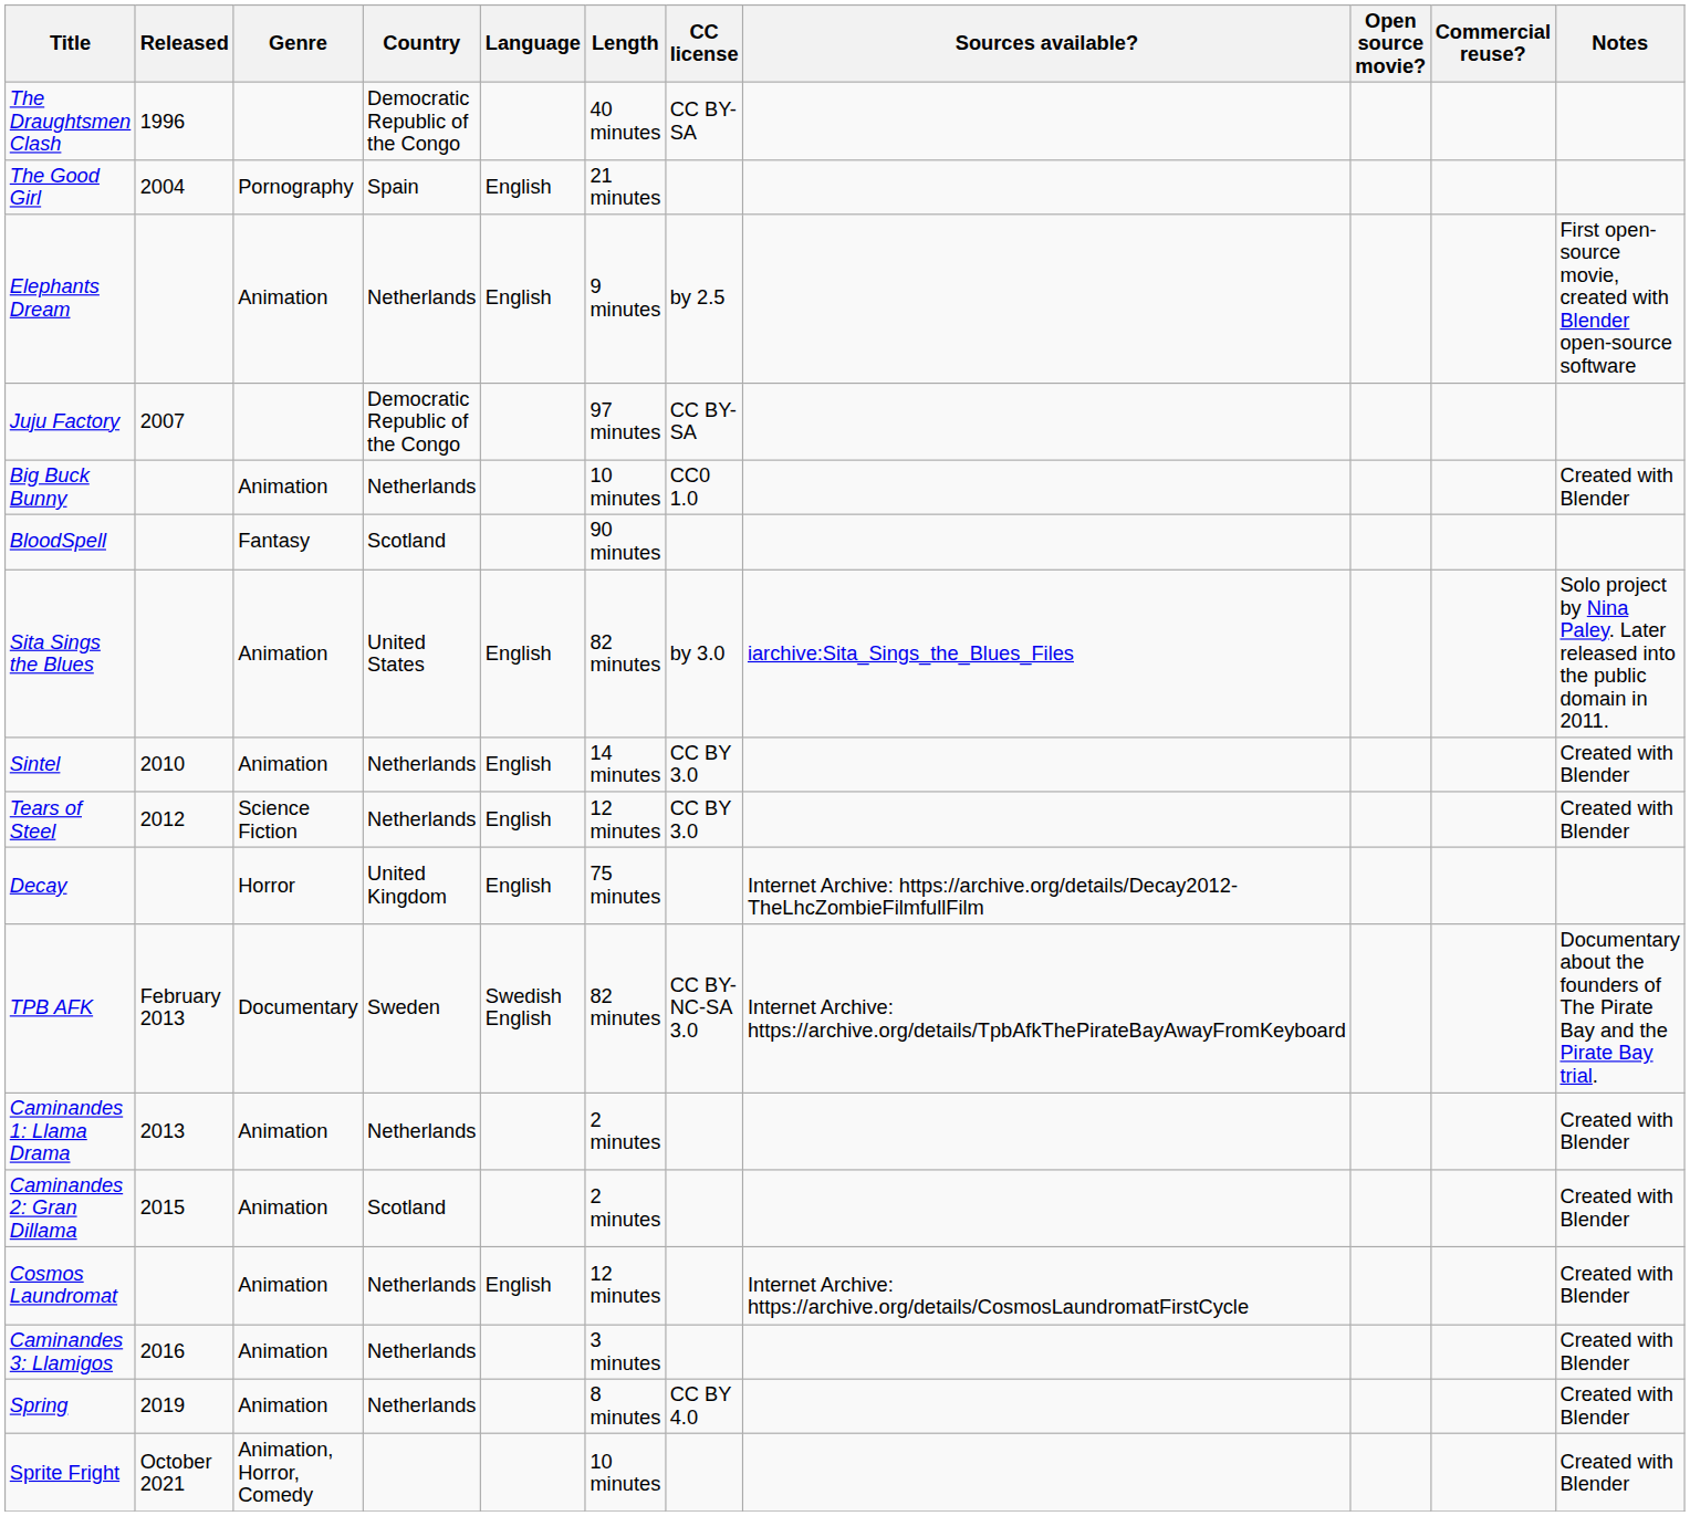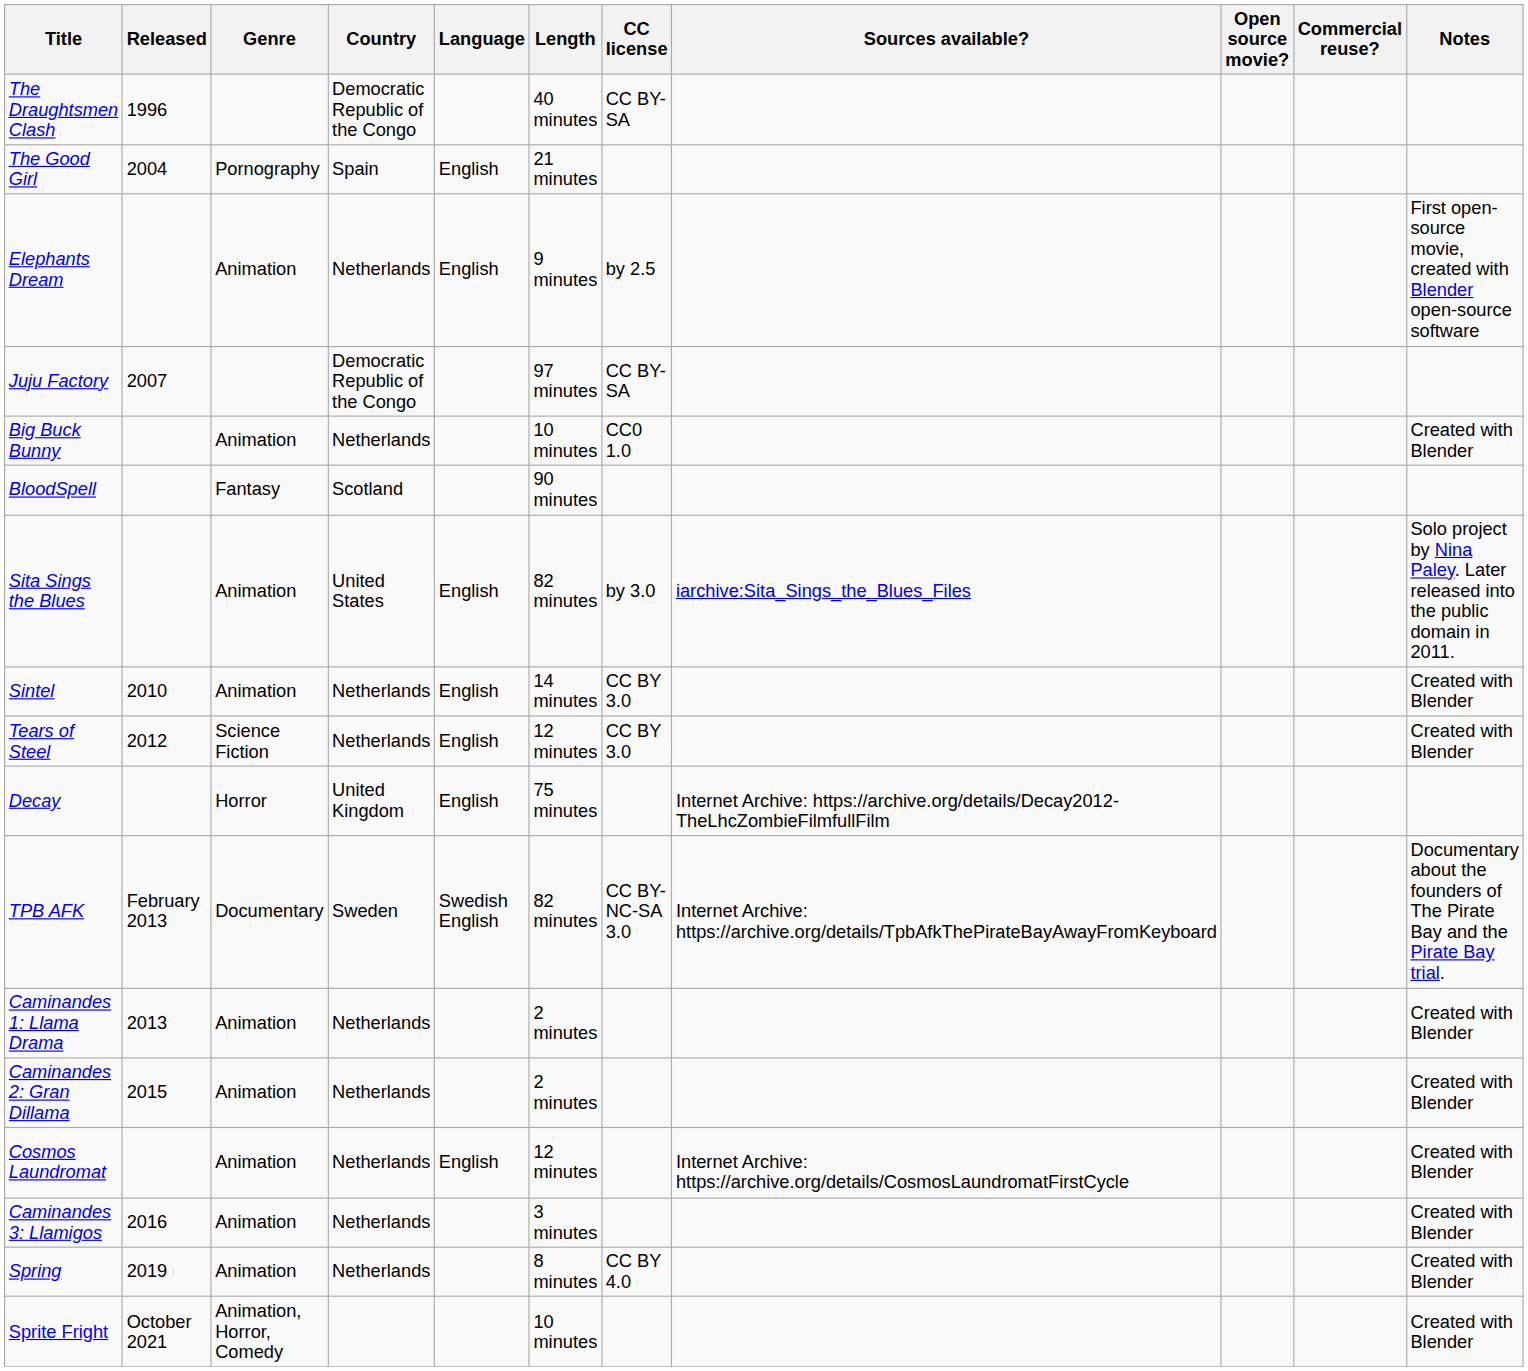 <table class="wikitable sortable">
 <tr>
 <th>Title</th>
 <th>Released</th>
 <th>Genre</th>
 <th>Country</th>
 <th>Language</th>
 <th>Length</th>
 <th>CC license</th>
 <th>Sources available?</th>
 <th>Open source movie?</th>
 <th><abbr>Commercial reuse?</abbr></th>
 <th>Notes</th>
 </tr>
 <tr>
 <td><em><a href='#'>The Draughtsmen Clash</a></em></td>
 <td>1996</td>
 <td></td>
 <td>Democratic Republic of the Congo</td>
 <td></td>
 <td>40 minutes</td>
 <td>CC BY-SA</td>
 <td></td>
 <td></td>
 <td></td>
 <td></td>
 </tr>
 <tr>
 <td><em><a href='#'>The Good Girl</a></em></td>
 <td>2004</td>
 <td>Pornography</td>
 <td>Spain</td>
 <td>English</td>
 <td>21 minutes</td>
 <td></td>
 <td></td>
 <td></td>
 <td></td>
 <td></td>
 </tr>
 <tr>
 <td><em><a href='#'>Elephants Dream</a></em></td>
 <td></td>
 <td>Animation</td>
 <td>Netherlands</td>
 <td>English</td>
 <td>9 minutes</td>
 <td>by 2.5</td>
 <td> </td>
 <td></td>
 <td></td>
 <td>First open-source movie, created with <a href='#'>Blender</a> open-source software</td>
 </tr>
 <tr>
 <td><em><a href='#'>Juju Factory</a></em></td>
 <td>2007</td>
 <td></td>
 <td>Democratic Republic of the Congo</td>
 <td></td>
 <td>97 minutes</td>
 <td>CC BY-SA</td>
 <td></td>
 <td></td>
 <td></td>
 <td></td>
 </tr>
 <tr>
 <td><em><a href='#'>Big Buck Bunny</a></em></td>
 <td></td>
 <td>Animation</td>
 <td>Netherlands</td>
 <td></td>
 <td>10 minutes</td>
 <td>CC0 1.0</td>
 <td> </td>
 <td></td>
 <td></td>
 <td>Created with Blender</td>
 </tr>
 <tr>
 <td><em><a href='#'>BloodSpell</a></em></td>
 <td></td>
 <td>Fantasy</td>
 <td>Scotland</td>
 <td></td>
 <td>90 minutes</td>
 <td></td>
 <td></td>
 <td></td>
 <td></td>
 </tr>
 <tr>
 <td><em><a href='#'>Sita Sings the Blues</a></em></td>
 <td></td>
 <td>Animation</td>
 <td>United States</td>
 <td>English</td>
 <td>82 minutes</td>
 <td>by 3.0</td>
 <td> <a href='#'>iarchive:Sita_Sings_the_Blues_Files</a></td>
 <td></td>
 <td></td>
 <td>Solo project by <a href='#'>Nina Paley</a>. Later released into the public domain in 2011.</td>
 </tr>
 <tr>
 <td><em><a href='#'>Sintel</a></em></td>
 <td>2010</td>
 <td>Animation</td>
 <td>Netherlands</td>
 <td>English</td>
 <td>14 minutes</td>
 <td>CC BY 3.0</td>
 <td> </td>
 <td></td>
 <td></td>
 <td>Created with Blender</td>
 </tr>
 <tr>
 <td><em><a href='#'>Tears of Steel</a></em></td>
 <td>2012</td>
 <td>Science Fiction</td>
 <td>Netherlands</td>
 <td>English</td>
 <td>12 minutes</td>
 <td>CC BY 3.0</td>
 <td> </td>
 <td></td>
 <td></td>
 <td>Created with Blender</td>
 </tr>
 <tr>
 <td><em><a href='#'>Decay</a></em></td>
 <td></td>
 <td>Horror</td>
 <td>United Kingdom</td>
 <td>English</td>
 <td>75 minutes</td>
 <td></td>
 <td><br>Internet Archive: https://archive.org/details/Decay2012-TheLhcZombieFilmfullFilm</td>
 <td></td>
 <td></td>
 <td></td>
 </tr>
 <tr>
 <td><em><a href='#'>TPB AFK</a></em></td>
 <td>February 2013</td>
 <td>Documentary</td>
 <td>Sweden</td>
 <td>Swedish<br>English</td>
 <td>82 minutes</td>
 <td>CC BY-NC-SA 3.0</td>
 <td><br>Internet Archive: https://archive.org/details/TpbAfkThePirateBayAwayFromKeyboard</td>
 <td></td>
 <td></td>
 <td>Documentary about the founders of The Pirate Bay and the <a href='#'>Pirate Bay trial</a>.</td>
 </tr>
 <tr>
 <td><em><a href='#'>Caminandes 1: Llama Drama</a></em></td>
 <td>2013</td>
 <td>Animation</td>
 <td>Netherlands</td>
 <td></td>
 <td>2 minutes</td>
 <td></td>
 <td></td>
 <td></td>
 <td></td>
 <td>Created with Blender</td>
 </tr>
 <tr>
 <td><em><a href='#'>Caminandes 2: Gran Dillama</a></em></td>
 <td>2015</td>
 <td>Animation</td>
-<td>Scotland</td>
+<td>Netherlands</td>
 <td></td>
 <td>2 minutes</td>
 <td></td>
 <td></td>
 <td></td>
 <td></td>
 <td>Created with Blender</td>
 </tr>
 <tr>
 <td><em><a href='#'>Cosmos Laundromat</a></em></td>
 <td></td>
 <td>Animation</td>
 <td>Netherlands</td>
 <td>English</td>
 <td>12 minutes</td>
 <td></td>
 <td><br>Internet Archive: https://archive.org/details/CosmosLaundromatFirstCycle</td>
 <td></td>
 <td></td>
 <td>Created with Blender</td>
 </tr>
 <tr>
 <td><em><a href='#'>Caminandes 3: Llamigos</a></em></td>
 <td>2016</td>
 <td>Animation</td>
 <td>Netherlands</td>
 <td></td>
 <td>3 minutes</td>
 <td></td>
 <td></td>
 <td></td>
 <td></td>
 <td>Created with Blender</td>
 </tr>
 <tr>
 <td><em><a href='#'>Spring</a></em></td>
 <td>2019</td>
 <td>Animation</td>
 <td>Netherlands</td>
 <td></td>
 <td>8 minutes</td>
 <td>CC BY 4.0</td>
 <td> </td>
 <td></td>
 <td></td>
 <td>Created with Blender</td>
 </tr>
 <tr>
 <td><a href='#'>Sprite Fright</a></td>
 <td>October 2021</td>
 <td>Animation, Horror, Comedy</td>
 <td></td>
 <td></td>
 <td>10 minutes</td>
 <td></td>
 <td></td>
 <td></td>
 <td></td>
 <td>Created with Blender</td>
 </tr>
 </table>
